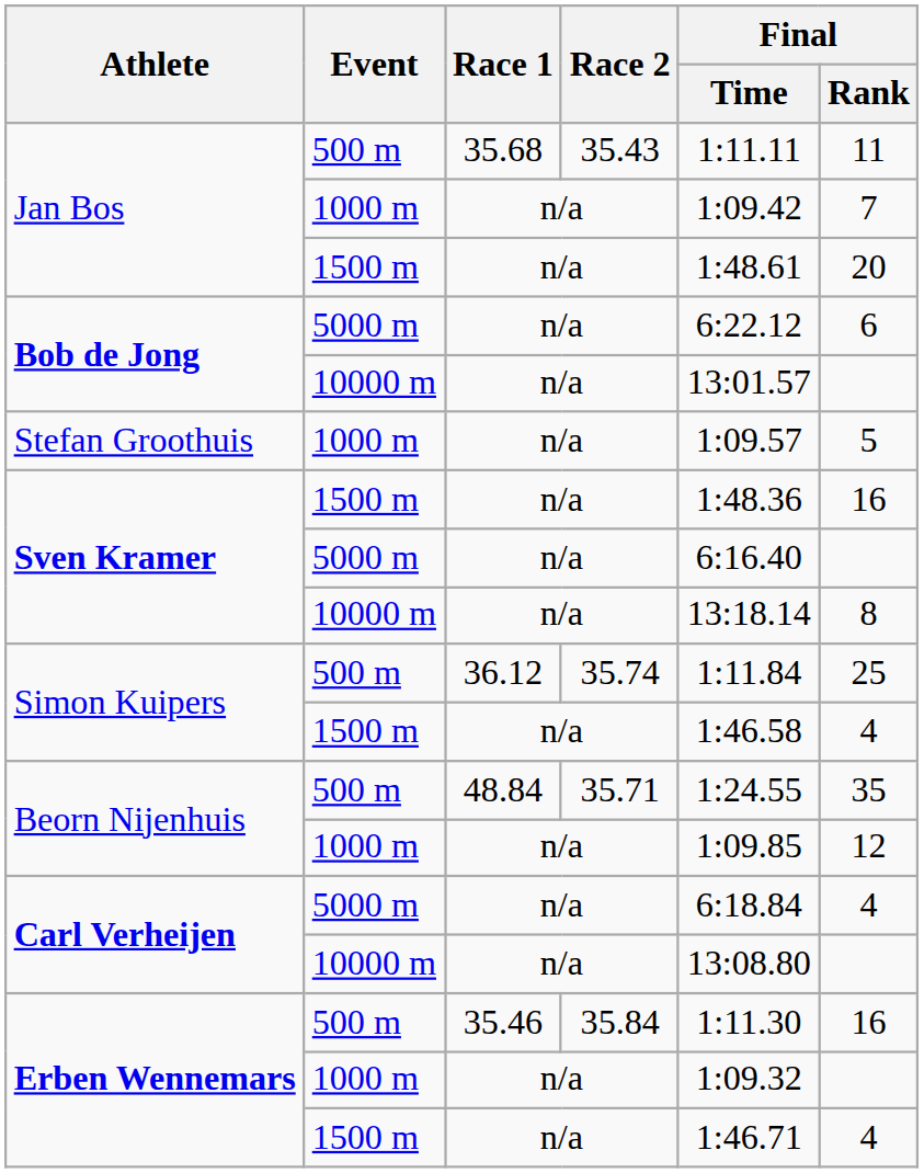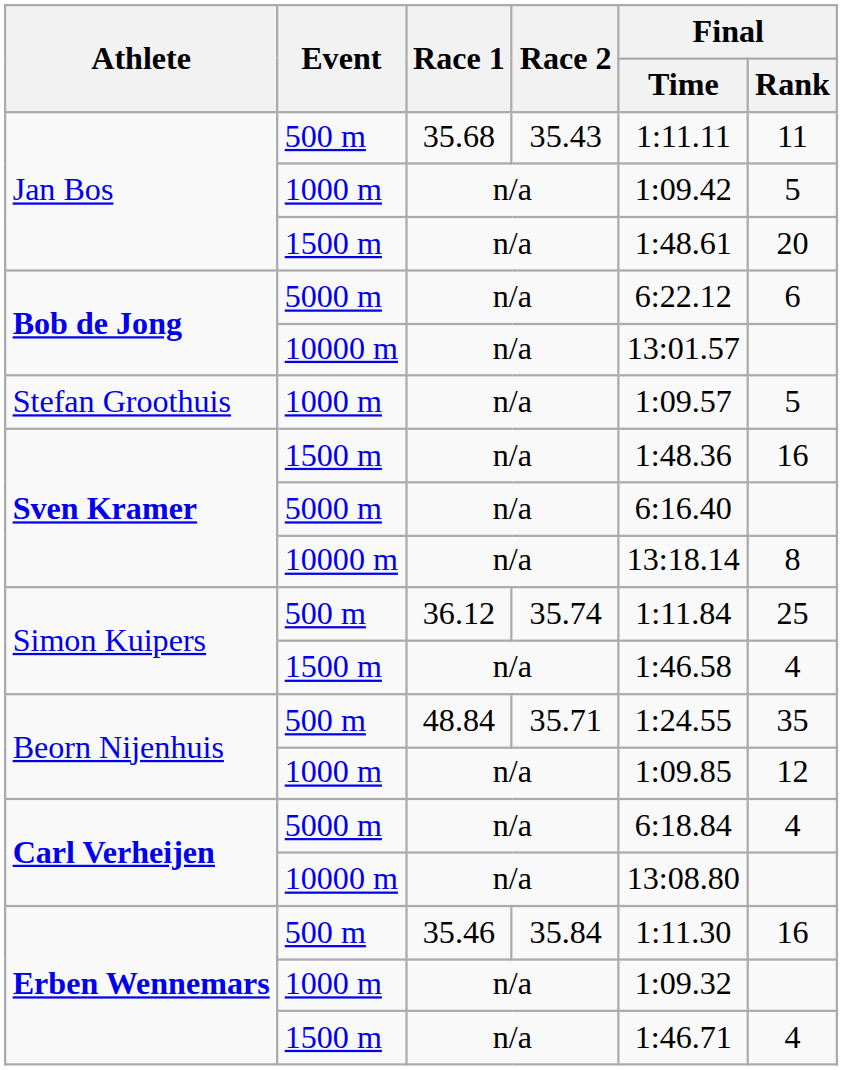 <table class="wikitable" style="font-size:90%">
 <tr>
 <th rowspan="2">Athlete</th>
 <th rowspan="2">Event</th>
 <th rowspan="2">Race 1</th>
 <th rowspan="2">Race 2</th>
 <th colspan="2">Final</th>
 </tr>
 <tr>
 <th>Time</th>
 <th>Rank</th>
 </tr>
 <tr>
 <td rowspan=3><a href='#'>Jan Bos</a></td>
 <td><a href='#'>500 m</a></td>
 <td align="center">35.68</td>
 <td align="center">35.43</td>
 <td align="center">1:11.11</td>
 <td align="center">11</td>
 </tr>
 <tr>
 <td><a href='#'>1000 m</a></td>
 <td colspan=2 align="center">n/a</td>
 <td align="center">1:09.42</td>
-<td align="center">7</td>
+<td align="center">5</td>
 </tr>
 <tr>
 <td><a href='#'>1500 m</a></td>
 <td colspan=2 align="center">n/a</td>
 <td align="center">1:48.61</td>
 <td align="center">20</td>
 </tr>
 <tr>
 <td rowspan=2><strong><a href='#'>Bob de Jong</a></strong></td>
 <td><a href='#'>5000 m</a></td>
 <td colspan=2 align="center">n/a</td>
 <td align="center">6:22.12</td>
 <td align="center">6</td>
 </tr>
 <tr>
 <td><a href='#'>10000 m</a></td>
 <td colspan=2 align="center">n/a</td>
 <td align="center">13:01.57</td>
 <td align="center"></td>
 </tr>
 <tr>
 <td><a href='#'>Stefan Groothuis</a></td>
 <td><a href='#'>1000 m</a></td>
 <td colspan=2 align="center">n/a</td>
 <td align="center">1:09.57</td>
 <td align="center">5</td>
 </tr>
 <tr>
 <td rowspan=3><strong><a href='#'>Sven Kramer</a></strong></td>
 <td><a href='#'>1500 m</a></td>
 <td colspan=2 align="center">n/a</td>
 <td align="center">1:48.36</td>
 <td align="center">16</td>
 </tr>
 <tr>
 <td><a href='#'>5000 m</a></td>
 <td colspan=2 align="center">n/a</td>
 <td align="center">6:16.40</td>
 <td align="center"></td>
 </tr>
 <tr>
 <td><a href='#'>10000 m</a></td>
 <td colspan=2 align="center">n/a</td>
 <td align="center">13:18.14</td>
 <td align="center">8</td>
 </tr>
 <tr>
 <td rowspan=2><a href='#'>Simon Kuipers</a></td>
 <td><a href='#'>500 m</a></td>
 <td align="center">36.12</td>
 <td align="center">35.74</td>
 <td align="center">1:11.84</td>
 <td align="center">25</td>
 </tr>
 <tr>
 <td><a href='#'>1500 m</a></td>
 <td colspan=2 align="center">n/a</td>
 <td align="center">1:46.58</td>
 <td align="center">4</td>
 </tr>
 <tr>
 <td rowspan=2><a href='#'>Beorn Nijenhuis</a></td>
 <td><a href='#'>500 m</a></td>
 <td align="center">48.84</td>
 <td align="center">35.71</td>
 <td align="center">1:24.55</td>
 <td align="center">35</td>
 </tr>
 <tr>
 <td><a href='#'>1000 m</a></td>
 <td colspan=2 align="center">n/a</td>
 <td align="center">1:09.85</td>
 <td align="center">12</td>
 </tr>
 <tr>
 <td rowspan=2><strong><a href='#'>Carl Verheijen</a></strong></td>
 <td><a href='#'>5000 m</a></td>
 <td colspan=2 align="center">n/a</td>
 <td align="center">6:18.84</td>
 <td align="center">4</td>
 </tr>
 <tr>
 <td><a href='#'>10000 m</a></td>
 <td colspan=2 align="center">n/a</td>
 <td align="center">13:08.80</td>
 <td align="center"></td>
 </tr>
 <tr>
 <td rowspan=3><strong><a href='#'>Erben Wennemars</a></strong></td>
 <td><a href='#'>500 m</a></td>
 <td align="center">35.46</td>
 <td align="center">35.84</td>
 <td align="center">1:11.30</td>
 <td align="center">16</td>
 </tr>
 <tr>
 <td><a href='#'>1000 m</a></td>
 <td colspan=2 align="center">n/a</td>
 <td align="center">1:09.32</td>
 <td align="center"></td>
 </tr>
 <tr>
 <td><a href='#'>1500 m</a></td>
 <td colspan=2 align="center">n/a</td>
 <td align="center">1:46.71</td>
 <td align="center">4</td>
 </tr>
 </table>
